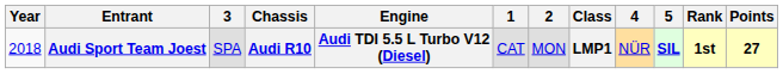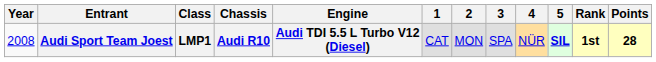 <table class="wikitable" style="text-align:center; font-size:85%">
 <tr>
 <th>Year</th>
 <th>Entrant</th>
-<th>3</th>
+<th>Class</th>
 <th>Chassis</th>
 <th>Engine</th>
 <th>1</th>
 <th>2</th>
-<th>Class</th>
+<th>3</th>
 <th>4</th>
 <th>5</th>
 <th>Rank</th>
 <th>Points</th>
 </tr>
 <tr>
-<td><a href='#'>2018</a></td>
+<td><a href='#'>2008</a></td>
 <th nowrap><a href='#'>Audi Sport Team Joest</a></th>
-<td style="background:#DFDFDF;"><a href='#'>SPA</a><br></td>
+<th>LMP1</th>
 <th nowrap><a href='#'>Audi R10</a></th>
 <th nowrap><a href='#'>Audi</a> TDI 5.5 L Turbo V12<br>(<a href='#'>Diesel</a>)</th>
 <td style="background:#DFDFDF;"><a href='#'>CAT</a><br></td>
 <td style="background:#DFDFDF;"><a href='#'>MON</a><br></td>
-<th>LMP1</th>
+<td style="background:#DFDFDF;"><a href='#'>SPA</a><br></td>
 <td style="background:#FFDF9F;"><a href='#'>NÜR</a><br></td>
 <td style="background:#DFFFDF;"><strong><a href='#'>SIL</a><br></strong></td>
 <th style="background:#FFFFBF;">1st</th>
-<th style="background:#FFFFBF;">27</th>
+<th style="background:#FFFFBF;">28</th>
 </tr>
 </table>
